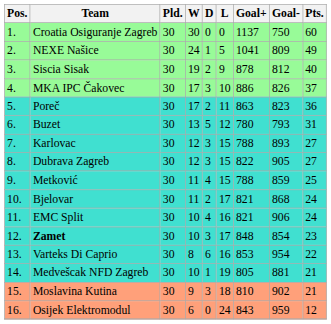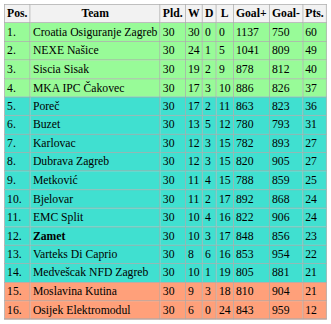 <table class="wikitable">
 <tr>
 <th>Pos.</th>
 <th>Team</th>
 <th>Pld.</th>
 <th>W</th>
 <th>D</th>
 <th>L</th>
 <th>Goal+</th>
 <th>Goal-</th>
 <th>Pts.</th>
 </tr>
 <tr style="background:palegreen;">
 <td>1.</td>
 <td>Croatia Osiguranje Zagreb</td>
 <td>30</td>
 <td>30</td>
 <td>0</td>
 <td>0</td>
 <td>1137</td>
 <td>750</td>
 <td>60</td>
 </tr>
 <tr style="background:palegreen;">
 <td>2.</td>
 <td>NEXE Našice</td>
 <td>30</td>
 <td>24</td>
 <td>1</td>
 <td>5</td>
 <td>1041</td>
 <td>809</td>
 <td>49</td>
 </tr>
 <tr style="background:palegreen;">
 <td>3.</td>
 <td>Siscia Sisak</td>
 <td>30</td>
 <td>19</td>
 <td>2</td>
 <td>9</td>
 <td>878</td>
 <td>812</td>
 <td>40</td>
 </tr>
 <tr style="background:palegreen;">
 <td>4.</td>
 <td>MKA IPC Čakovec</td>
 <td>30</td>
 <td>17</td>
 <td>3</td>
 <td>10</td>
 <td>886</td>
 <td>826</td>
 <td>37</td>
 </tr>
 <tr style="background:turquoise;">
 <td>5.</td>
 <td>Poreč</td>
 <td>30</td>
 <td>17</td>
 <td>2</td>
 <td>11</td>
 <td>863</td>
 <td>823</td>
 <td>36</td>
 </tr>
 <tr style="background:turquoise;">
 <td>6.</td>
 <td>Buzet</td>
 <td>30</td>
 <td>13</td>
 <td>5</td>
 <td>12</td>
 <td>780</td>
 <td>793</td>
 <td>31</td>
 </tr>
 <tr style="background:turquoise;">
 <td>7.</td>
 <td>Karlovac</td>
 <td>30</td>
 <td>12</td>
 <td>3</td>
 <td>15</td>
-<td>788</td>
+<td>782</td>
 <td>893</td>
 <td>27</td>
 </tr>
 <tr style="background:turquoise;">
 <td>8.</td>
 <td>Dubrava Zagreb</td>
 <td>30</td>
 <td>12</td>
 <td>3</td>
 <td>15</td>
-<td>822</td>
+<td>820</td>
 <td>905</td>
 <td>27</td>
 </tr>
 <tr style="background:turquoise;">
 <td>9.</td>
 <td>Metković</td>
 <td>30</td>
 <td>11</td>
 <td>4</td>
 <td>15</td>
 <td>788</td>
 <td>859</td>
 <td>25</td>
 </tr>
 <tr style="background:turquoise;">
 <td>10.</td>
 <td>Bjelovar</td>
 <td>30</td>
 <td>11</td>
 <td>2</td>
 <td>17</td>
-<td>821</td>
+<td>892</td>
 <td>868</td>
 <td>24</td>
 </tr>
 <tr style="background:turquoise;">
 <td>11.</td>
 <td>EMC Split</td>
 <td>30</td>
 <td>10</td>
 <td>4</td>
 <td>16</td>
-<td>821</td>
+<td>822</td>
 <td>906</td>
 <td>24</td>
 </tr>
 <tr style="background:turquoise;">
 <td>12.</td>
 <td><strong>Zamet</strong></td>
 <td>30</td>
 <td>10</td>
 <td>3</td>
 <td>17</td>
 <td>848</td>
-<td>854</td>
+<td>856</td>
 <td>23</td>
 </tr>
 <tr style="background:turquoise;">
 <td>13.</td>
 <td>Varteks Di Caprio</td>
 <td>30</td>
 <td>8</td>
 <td>6</td>
 <td>16</td>
 <td>853</td>
 <td>954</td>
 <td>22</td>
 </tr>
 <tr style="background:turquoise;">
 <td>14.</td>
 <td>Medvešcak NFD Zagreb</td>
 <td>30</td>
 <td>10</td>
 <td>1</td>
 <td>19</td>
 <td>805</td>
 <td>881</td>
 <td>21</td>
 </tr>
 <tr style="background:lightsalmon;">
 <td>15.</td>
 <td>Moslavina Kutina</td>
 <td>30</td>
 <td>9</td>
 <td>3</td>
 <td>18</td>
 <td>810</td>
-<td>902</td>
+<td>904</td>
 <td>21</td>
 </tr>
 <tr style="background:lightsalmon;">
 <td>16.</td>
 <td>Osijek Elektromodul</td>
 <td>30</td>
 <td>6</td>
 <td>0</td>
 <td>24</td>
 <td>843</td>
 <td>959</td>
 <td>12</td>
 </tr>
 <tr style="background:lightsalmon;">
 </tr>
 </table>
